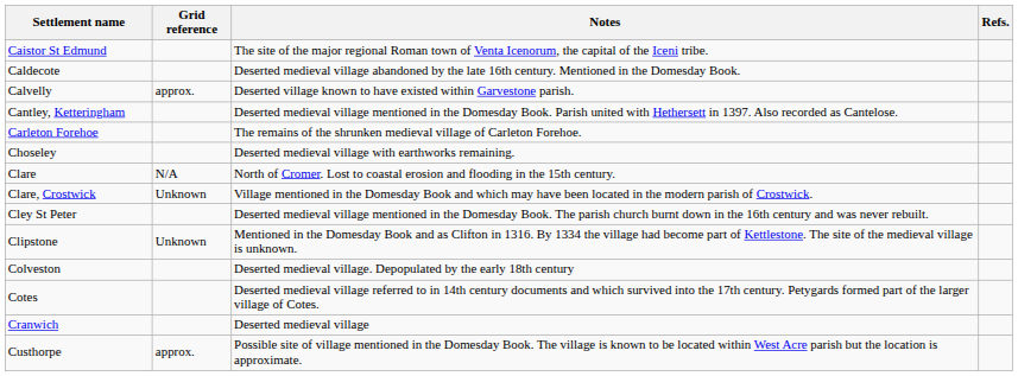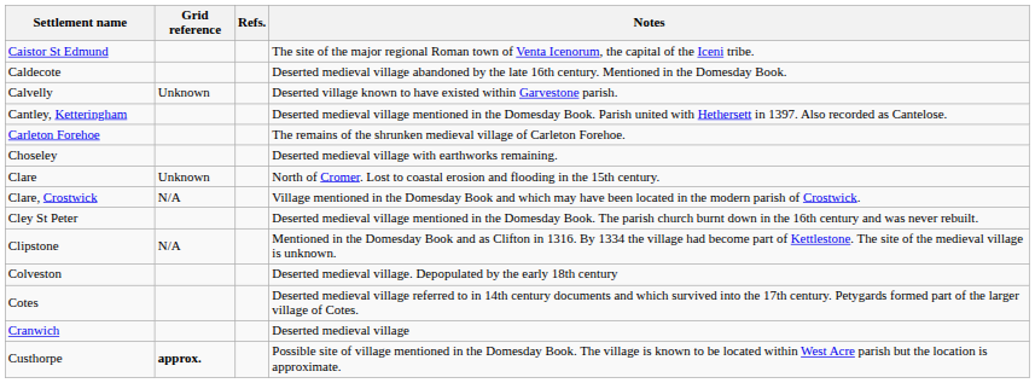 <table class="wikitable">
 <tr>
 <th width=175>Settlement name</th>
 <th width=90>Grid reference</th>
+<th>Refs.</th>
 <th>Notes</th>
-<th>Refs.</th>
 </tr>
 <tr>
 <td><a href='#'>Caistor St Edmund</a></td>
 <td></td>
+<td></td>
 <td>The site of the major regional Roman town of <a href='#'>Venta Icenorum</a>, the capital of the <a href='#'>Iceni</a> tribe.</td>
-<td></td>
 </tr>
 <tr>
 <td>Caldecote</td>
 <td></td>
+<td></td>
 <td>Deserted medieval village abandoned by the late 16th century. Mentioned in the Domesday Book.</td>
-<td></td>
 </tr>
 <tr>
 <td>Calvelly</td>
-<td> approx.</td>
+<td>Unknown</td>
+<td></td>
 <td>Deserted village known to have existed within <a href='#'>Garvestone</a> parish.</td>
-<td></td>
 </tr>
 <tr>
 <td>Cantley, <a href='#'>Ketteringham</a></td>
 <td></td>
+<td></td>
 <td>Deserted medieval village mentioned in the Domesday Book. Parish united with <a href='#'>Hethersett</a> in 1397. Also recorded as Cantelose.</td>
-<td></td>
 </tr>
 <tr>
 <td><a href='#'>Carleton Forehoe</a></td>
 <td></td>
+<td></td>
 <td>The remains of the shrunken medieval village of Carleton Forehoe.</td>
-<td></td>
 </tr>
 <tr>
 <td>Choseley</td>
 <td></td>
+<td></td>
 <td>Deserted medieval village with earthworks remaining.</td>
-<td></td>
 </tr>
 <tr>
 <td>Clare</td>
-<td>N/A</td>
+<td>Unknown</td>
+<td></td>
 <td>North of <a href='#'>Cromer</a>. Lost to coastal erosion and flooding in the 15th century.</td>
-<td></td>
 </tr>
 <tr>
 <td>Clare, <a href='#'>Crostwick</a></td>
-<td>Unknown</td>
+<td>N/A</td>
+<td></td>
 <td>Village mentioned in the Domesday Book and which may have been located in the modern parish of <a href='#'>Crostwick</a>.</td>
-<td></td>
 </tr>
 <tr>
 <td>Cley St Peter</td>
 <td></td>
+<td></td>
 <td>Deserted medieval village mentioned in the Domesday Book. The parish church burnt down in the 16th century and was never rebuilt.</td>
-<td></td>
 </tr>
 <tr>
 <td>Clipstone</td>
-<td>Unknown</td>
+<td>N/A</td>
+<td></td>
 <td>Mentioned in the Domesday Book and as Clifton in 1316. By 1334 the village had become part of <a href='#'>Kettlestone</a>. The site of the medieval village is unknown.</td>
-<td></td>
 </tr>
 <tr>
 <td>Colveston</td>
 <td></td>
+<td></td>
 <td>Deserted medieval village. Depopulated by the early 18th century</td>
-<td></td>
 </tr>
 <tr>
 <td>Cotes</td>
 <td></td>
+<td></td>
 <td>Deserted medieval village referred to in 14th century documents and which survived into the 17th century. Petygards formed part of the larger village of Cotes.</td>
-<td></td>
 </tr>
 <tr>
 <td><a href='#'>Cranwich</a></td>
 <td></td>
+<td></td>
 <td>Deserted medieval village</td>
-<td></td>
 </tr>
 <tr>
 <td>Custhorpe</td>
-<td> approx.</td>
+<td><strong> approx.</strong></td>
+<td></td>
 <td>Possible site of village mentioned in the Domesday Book. The village is known to be located within <a href='#'>West Acre</a> parish but the location is approximate.</td>
-<td></td>
 </tr>
 </table>
